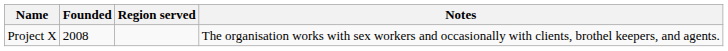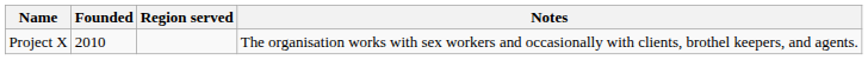 <table class="wikitable sortable">
 <tr>
 <th>Name</th>
 <th>Founded</th>
 <th>Region served</th>
 <th>Notes</th>
 </tr>
 <tr>
 <td>Project X</td>
-<td>2008</td>
+<td>2010</td>
 <td></td>
 <td>The organisation works with sex workers and occasionally with clients, brothel keepers, and agents.</td>
 </tr>
 </table>
